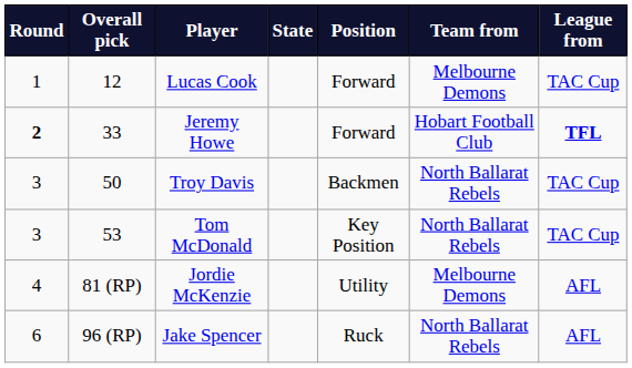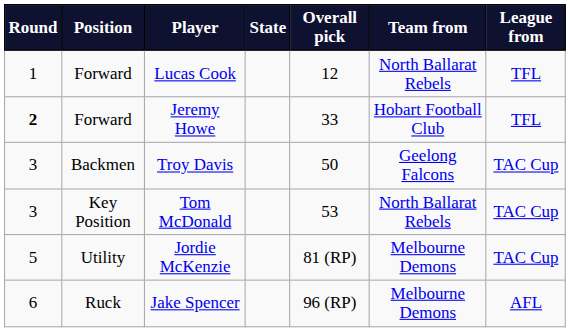 <table class="wikitable" style="text-align:center; font-size:100%; width:60%;">
 <tr style="color:#FFFFFF;">
 <th style="background:#0F1131; border: solid black 1px;">Round</th>
-<th style="background:#0F1131; border: solid black 1px;">Overall pick</th>
+<th style="background:#0F1131; border: solid black 1px;">Position</th>
 <th style="background:#0F1131; border: solid black 1px;">Player</th>
 <th style="background:#0F1131; border: solid black 1px;">State</th>
-<th style="background:#0F1131; border: solid black 1px;">Position</th>
+<th style="background:#0F1131; border: solid black 1px;">Overall pick</th>
 <th style="background:#0F1131; border: solid black 1px;">Team from</th>
 <th style="background:#0F1131; border: solid black 1px;">League from</th>
 </tr>
 <tr>
 <td>1</td>
-<td>12</td>
+<td>Forward</td>
 <td><a href='#'>Lucas Cook</a></td>
 <td></td>
+<td>12</td>
+<td><a href='#'>North Ballarat Rebels</a></td>
+<td><a href='#'>TFL</a></td>
+</tr>
+<tr>
+<td><strong>2</strong></td>
 <td>Forward</td>
+<td><a href='#'>Jeremy Howe</a></td>
+<td></td>
+<td>33</td>
+<td><a href='#'>Hobart Football Club</a></td>
+<td><a href='#'>TFL</a></td>
+</tr>
+<tr>
+<td>3</td>
+<td>Backmen</td>
+<td><a href='#'>Troy Davis</a></td>
+<td></td>
+<td>50</td>
+<td><a href='#'>Geelong Falcons</a></td>
+<td><a href='#'>TAC Cup</a></td>
+</tr>
+<tr>
+<td>3</td>
+<td>Key Position</td>
+<td><a href='#'>Tom McDonald</a></td>
+<td></td>
+<td>53</td>
+<td><a href='#'>North Ballarat Rebels</a></td>
+<td><a href='#'>TAC Cup</a></td>
+</tr>
+<tr>
+<td>5</td>
+<td>Utility</td>
+<td><a href='#'>Jordie McKenzie</a></td>
+<td></td>
+<td>81 (RP)</td>
 <td><a href='#'>Melbourne Demons</a></td>
 <td><a href='#'>TAC Cup</a></td>
 </tr>
 <tr>
-<td><strong>2</strong></td>
-<td>33</td>
-<td><a href='#'>Jeremy Howe</a></td>
+<td>6</td>
+<td>Ruck</td>
+<td><a href='#'>Jake Spencer</a></td>
 <td></td>
-<td>Forward</td>
-<td><a href='#'>Hobart Football Club</a></td>
-<td><strong><a href='#'>TFL</a></strong></td>
-</tr>
-<tr>
-<td>3</td>
-<td>50</td>
-<td><a href='#'>Troy Davis</a></td>
-<td></td>
-<td>Backmen</td>
-<td><a href='#'>North Ballarat Rebels</a></td>
-<td><a href='#'>TAC Cup</a></td>
-</tr>
-<tr>
-<td>3</td>
-<td>53</td>
-<td><a href='#'>Tom McDonald</a></td>
-<td></td>
-<td>Key Position</td>
-<td><a href='#'>North Ballarat Rebels</a></td>
-<td><a href='#'>TAC Cup</a></td>
-</tr>
-<tr>
-<td>4</td>
-<td>81 (RP)</td>
-<td><a href='#'>Jordie McKenzie</a></td>
-<td></td>
-<td>Utility</td>
+<td>96 (RP)</td>
 <td><a href='#'>Melbourne Demons</a></td>
 <td><a href='#'>AFL</a></td>
 </tr>
-<tr>
-<td>6</td>
-<td>96 (RP)</td>
-<td><a href='#'>Jake Spencer</a></td>
-<td></td>
-<td>Ruck</td>
-<td><a href='#'>North Ballarat Rebels</a></td>
-<td><a href='#'>AFL</a></td>
-</tr>
 </table>
